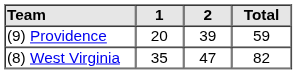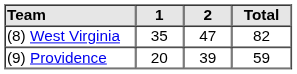 <table border=1 cellspacing=0 width=300 style="margin-left:3em;">
 <tr style="text-align:center; background-color:#e6e6e6;">
 <th align=left width=25%>Team</th>
 <th width=10%>1</th>
 <th width=10%>2</th>
 <th width=10%>Total</th>
 </tr>
 <tr style="text-align:center;">
+<td align=left>(8) <a href='#'>West Virginia</a></td>
+<td>35</td>
+<td>47</td>
+<td>82</td>
+</tr>
+<tr style="text-align:center;">
 <td align=left>(9) <a href='#'>Providence</a></td>
 <td>20</td>
 <td>39</td>
 <td>59</td>
 </tr>
 <tr style="text-align:center;">
-<td align=left>(8) <a href='#'>West Virginia</a></td>
-<td>35</td>
-<td>47</td>
-<td>82</td>
-</tr>
-<tr style="text-align:center;">
 </tr>
 </table>
